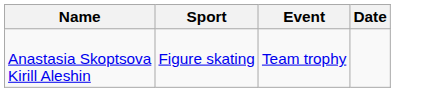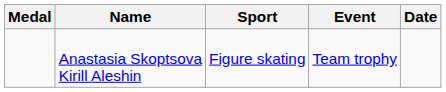 <table class="wikitable sortable" style="font-size: 95%">
 <tr>
+<th>Medal</th>
 <th>Name</th>
 <th>Sport</th>
 <th>Event</th>
 <th>Date</th>
 </tr>
 <tr>
+<td></td>
 <td><br><a href='#'>Anastasia Skoptsova</a><br><a href='#'>Kirill Aleshin</a></td>
 <td><a href='#'>Figure skating</a></td>
 <td><a href='#'>Team trophy</a></td>
 <td></td>
 </tr>
 </table>
